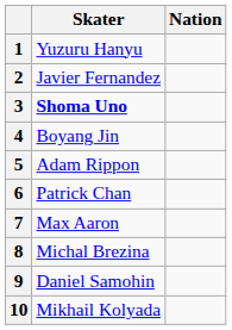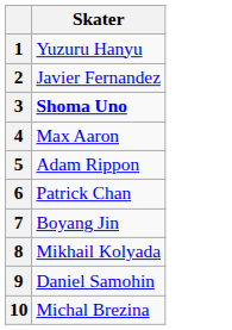 <table class="wikitable sortable" style="text-align: left">
 <tr>
 <th scope="col"></th>
 <th scope="col">Skater</th>
-<th scope="col">Nation</th>
 </tr>
 <tr>
 <th scope="row">1</th>
 <td><a href='#'>Yuzuru Hanyu</a></td>
-<td></td>
 </tr>
 <tr>
 <th scope="row">2</th>
 <td><a href='#'>Javier Fernandez</a></td>
-<td></td>
 </tr>
 <tr>
 <th scope="row">3</th>
 <td><strong><a href='#'>Shoma Uno</a></strong></td>
-<td></td>
 </tr>
 <tr>
 <th scope="row">4</th>
-<td><a href='#'>Boyang Jin</a></td>
-<td></td>
+<td><a href='#'>Max Aaron</a></td>
 </tr>
 <tr>
 <th scope="row">5</th>
 <td><a href='#'>Adam Rippon</a></td>
-<td></td>
 </tr>
 <tr>
 <th scope="row">6</th>
 <td><a href='#'>Patrick Chan</a></td>
-<td></td>
 </tr>
 <tr>
 <th scope="row">7</th>
-<td><a href='#'>Max Aaron</a></td>
-<td></td>
+<td><a href='#'>Boyang Jin</a></td>
 </tr>
 <tr>
 <th scope="row">8</th>
-<td><a href='#'>Michal Brezina</a></td>
-<td></td>
+<td><a href='#'>Mikhail Kolyada</a></td>
 </tr>
 <tr>
 <th scope="row">9</th>
 <td><a href='#'>Daniel Samohin</a></td>
-<td></td>
 </tr>
 <tr>
 <th scope="row">10</th>
-<td><a href='#'>Mikhail Kolyada</a></td>
-<td></td>
+<td><a href='#'>Michal Brezina</a></td>
 </tr>
 </table>
